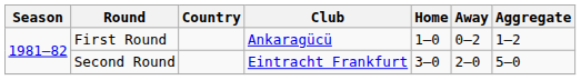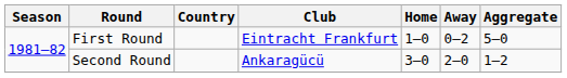 <table class="wikitable">
 <tr>
 <th>Season</th>
 <th>Round</th>
 <th>Country</th>
 <th>Club</th>
 <th>Home</th>
 <th>Away</th>
 <th>Aggregate</th>
 </tr>
 <tr>
 <td rowspan=2><a href='#'>1981–82</a></td>
 <td>First Round</td>
 <td></td>
-<td><a href='#'>Ankaragücü</a></td>
+<td><a href='#'>Eintracht Frankfurt</a></td>
 <td>1–0</td>
 <td>0–2</td>
-<td>1–2</td>
+<td>5–0</td>
 </tr>
 <tr>
 <td>Second Round</td>
 <td></td>
-<td><a href='#'>Eintracht Frankfurt</a></td>
+<td><a href='#'>Ankaragücü</a></td>
 <td>3–0</td>
 <td>2–0</td>
-<td>5–0</td>
+<td>1–2</td>
 </tr>
 <tr>
 </tr>
 </table>
